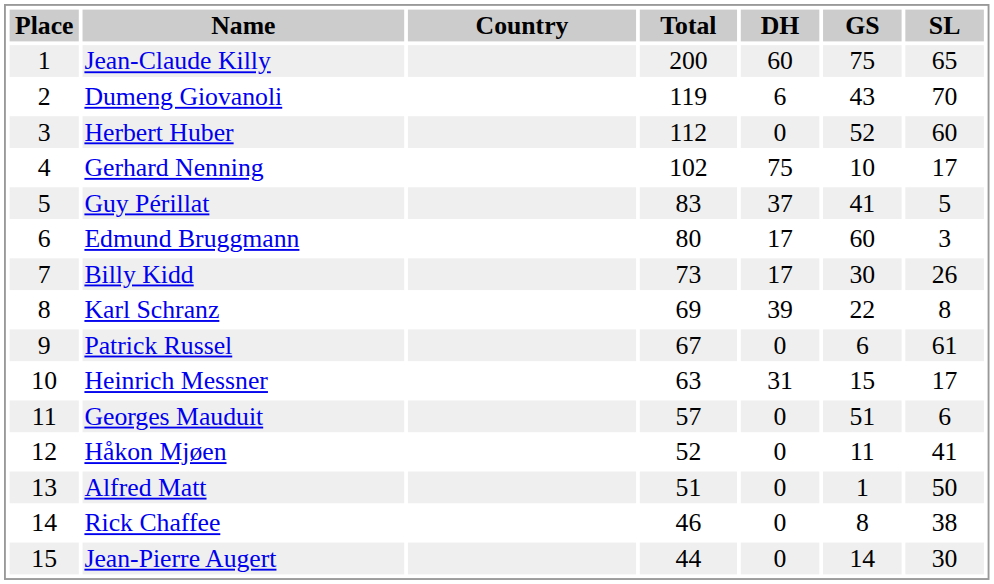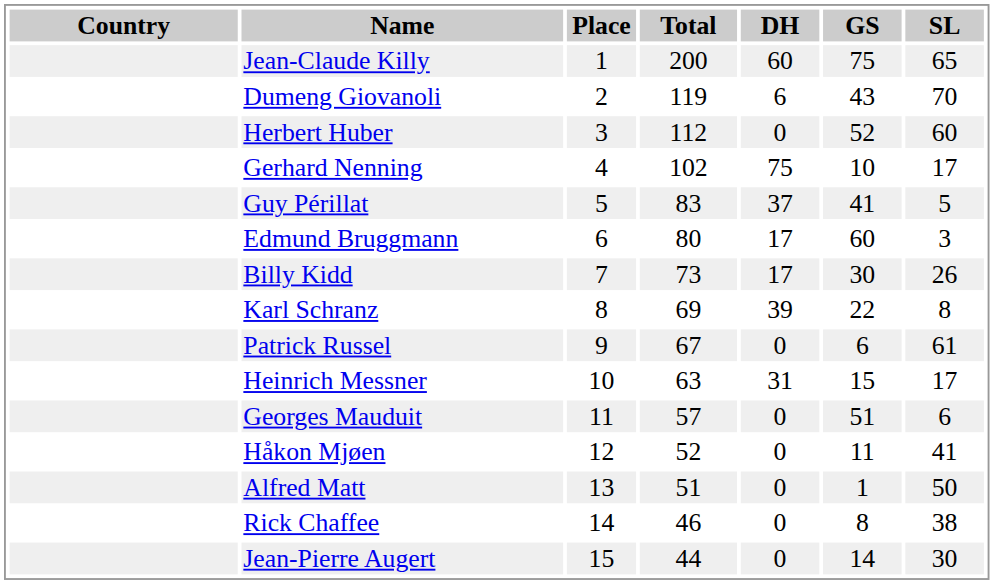 <table border="0" style="border: 1px solid #999; background-color:#FFFFFF; text-align:center; font-size:86%; line-height:15px;">
 <tr align="center" bgcolor="#CCCCCC">
+<th width=120>Country</th>
+<th width=170>Name</th>
 <th width=35>Place</th>
-<th width=170>Name</th>
-<th width=120>Country</th>
 <th width=50>Total</th>
 <th width=40>DH</th>
 <th width=40>GS</th>
 <th width=40>SL</th>
 </tr>
 <tr bgcolor="#EFEFEF">
+<td align="left"></td>
+<td align="left"><a href='#'>Jean-Claude Killy</a></td>
 <td>1</td>
-<td align="left"><a href='#'>Jean-Claude Killy</a></td>
-<td align="left"></td>
 <td>200</td>
 <td>60</td>
 <td>75</td>
 <td>65</td>
 </tr>
 <tr>
+<td align="left"></td>
+<td align="left"><a href='#'>Dumeng Giovanoli</a></td>
 <td>2</td>
-<td align="left"><a href='#'>Dumeng Giovanoli</a></td>
-<td align="left"></td>
 <td>119</td>
 <td>6</td>
 <td>43</td>
 <td>70</td>
 </tr>
 <tr bgcolor="#EFEFEF">
+<td align="left"></td>
+<td align="left"><a href='#'>Herbert Huber</a></td>
 <td>3</td>
-<td align="left"><a href='#'>Herbert Huber</a></td>
-<td align="left"></td>
 <td>112</td>
 <td>0</td>
 <td>52</td>
 <td>60</td>
 </tr>
 <tr>
+<td align="left"></td>
+<td align="left"><a href='#'>Gerhard Nenning</a></td>
 <td>4</td>
-<td align="left"><a href='#'>Gerhard Nenning</a></td>
-<td align="left"></td>
 <td>102</td>
 <td>75</td>
 <td>10</td>
 <td>17</td>
 </tr>
 <tr bgcolor="#EFEFEF">
+<td align="left"></td>
+<td align="left"><a href='#'>Guy Périllat</a></td>
 <td>5</td>
-<td align="left"><a href='#'>Guy Périllat</a></td>
-<td align="left"></td>
 <td>83</td>
 <td>37</td>
 <td>41</td>
 <td>5</td>
 </tr>
 <tr>
+<td align="left"></td>
+<td align="left"><a href='#'>Edmund Bruggmann</a></td>
 <td>6</td>
-<td align="left"><a href='#'>Edmund Bruggmann</a></td>
-<td align="left"></td>
 <td>80</td>
 <td>17</td>
 <td>60</td>
 <td>3</td>
 </tr>
 <tr bgcolor="#EFEFEF">
+<td align="left"></td>
+<td align="left"><a href='#'>Billy Kidd</a></td>
 <td>7</td>
-<td align="left"><a href='#'>Billy Kidd</a></td>
-<td align="left"></td>
 <td>73</td>
 <td>17</td>
 <td>30</td>
 <td>26</td>
 </tr>
 <tr>
+<td align="left"></td>
+<td align="left"><a href='#'>Karl Schranz</a></td>
 <td>8</td>
-<td align="left"><a href='#'>Karl Schranz</a></td>
-<td align="left"></td>
 <td>69</td>
 <td>39</td>
 <td>22</td>
 <td>8</td>
 </tr>
 <tr bgcolor="#EFEFEF">
+<td align="left"></td>
+<td align="left"><a href='#'>Patrick Russel</a></td>
 <td>9</td>
-<td align="left"><a href='#'>Patrick Russel</a></td>
-<td align="left"></td>
 <td>67</td>
 <td>0</td>
 <td>6</td>
 <td>61</td>
 </tr>
 <tr>
+<td align="left"></td>
+<td align="left"><a href='#'>Heinrich Messner</a></td>
 <td>10</td>
-<td align="left"><a href='#'>Heinrich Messner</a></td>
-<td align="left"></td>
 <td>63</td>
 <td>31</td>
 <td>15</td>
 <td>17</td>
 </tr>
 <tr bgcolor="#EFEFEF">
+<td align="left"></td>
+<td align="left"><a href='#'>Georges Mauduit</a></td>
 <td>11</td>
-<td align="left"><a href='#'>Georges Mauduit</a></td>
-<td align="left"></td>
 <td>57</td>
 <td>0</td>
 <td>51</td>
 <td>6</td>
 </tr>
 <tr>
+<td align="left"></td>
+<td align="left"><a href='#'>Håkon Mjøen</a></td>
 <td>12</td>
-<td align="left"><a href='#'>Håkon Mjøen</a></td>
-<td align="left"></td>
 <td>52</td>
 <td>0</td>
 <td>11</td>
 <td>41</td>
 </tr>
 <tr bgcolor="#EFEFEF">
+<td align="left"></td>
+<td align="left"><a href='#'>Alfred Matt</a></td>
 <td>13</td>
-<td align="left"><a href='#'>Alfred Matt</a></td>
-<td align="left"></td>
 <td>51</td>
 <td>0</td>
 <td>1</td>
 <td>50</td>
 </tr>
 <tr>
+<td align="left"></td>
+<td align="left"><a href='#'>Rick Chaffee</a></td>
 <td>14</td>
-<td align="left"><a href='#'>Rick Chaffee</a></td>
-<td align="left"></td>
 <td>46</td>
 <td>0</td>
 <td>8</td>
 <td>38</td>
 </tr>
 <tr bgcolor="#EFEFEF">
+<td align="left"></td>
+<td align="left"><a href='#'>Jean-Pierre Augert</a></td>
 <td>15</td>
-<td align="left"><a href='#'>Jean-Pierre Augert</a></td>
-<td align="left"></td>
 <td>44</td>
 <td>0</td>
 <td>14</td>
 <td>30</td>
 </tr>
 </table>
